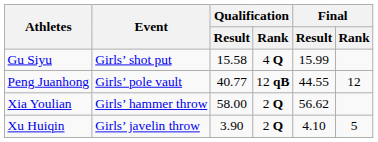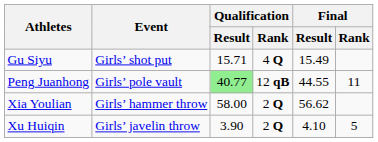 <table class="wikitable" border="1" style="font-size:90%">
 <tr>
 <th rowspan=2>Athletes</th>
 <th rowspan=2>Event</th>
 <th colspan=2>Qualification</th>
 <th colspan=2>Final</th>
 </tr>
 <tr>
 <th>Result</th>
 <th>Rank</th>
 <th>Result</th>
 <th>Rank</th>
 </tr>
 <tr>
 <td><a href='#'>Gu Siyu</a></td>
 <td><a href='#'>Girls’ shot put</a></td>
-<td align=center>15.58</td>
+<td align=center>15.71</td>
 <td align=center>4 <strong>Q</strong></td>
-<td align=center>15.99</td>
+<td align=center>15.49</td>
 <td align=center></td>
 </tr>
 <tr>
 <td><a href='#'>Peng Juanhong</a></td>
 <td><a href='#'>Girls’ pole vault</a></td>
-<td align=center>40.77</td>
+<td align=center style="background: lightgreen;">40.77</td>
 <td align=center>12 <strong>qB</strong></td>
 <td align=center>44.55</td>
-<td align=center>12</td>
+<td align=center>11</td>
 </tr>
 <tr>
 <td><a href='#'>Xia Youlian</a></td>
 <td><a href='#'>Girls’ hammer throw</a></td>
 <td align=center>58.00</td>
 <td align=center>2 <strong>Q</strong></td>
 <td align=center>56.62</td>
 <td align=center></td>
 </tr>
 <tr>
 <td><a href='#'>Xu Huiqin</a></td>
 <td><a href='#'>Girls’ javelin throw</a></td>
 <td align=center>3.90</td>
 <td align=center>2 <strong>Q</strong></td>
 <td align=center>4.10</td>
 <td align=center>5</td>
 </tr>
 </table>
